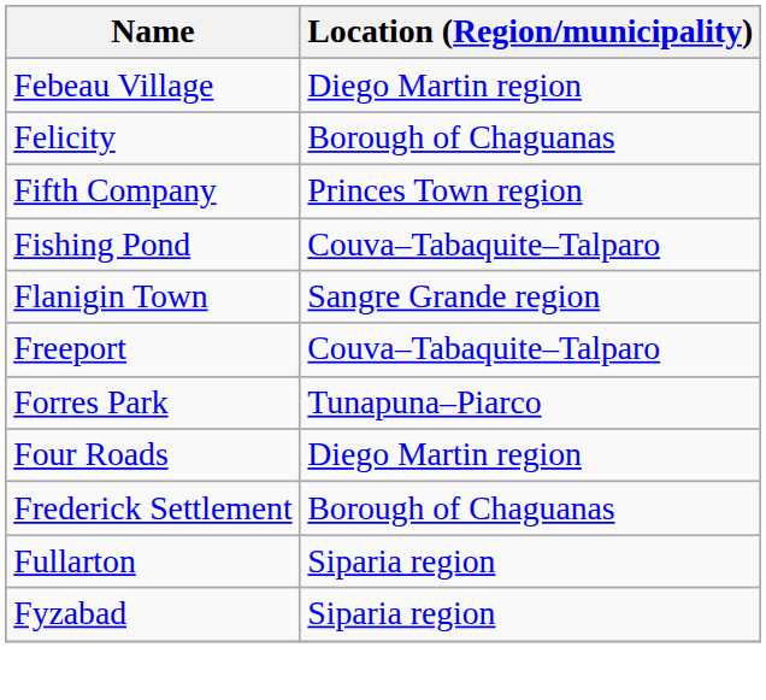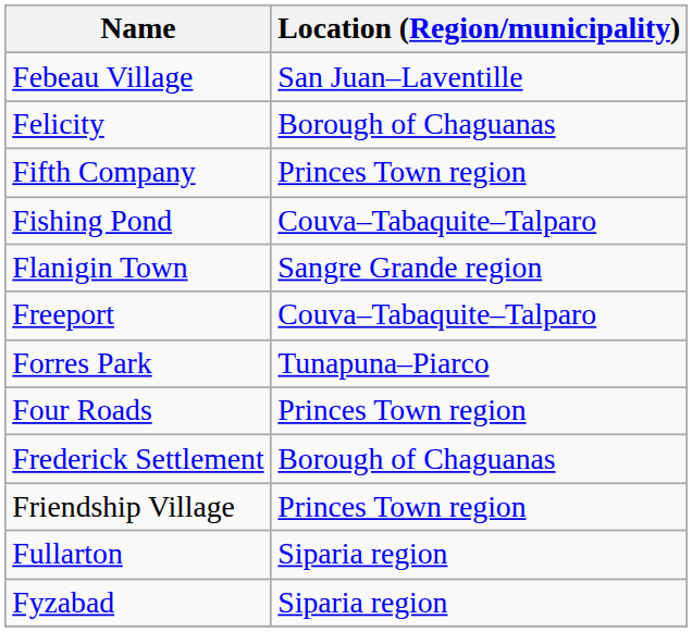 <table class="wikitable">
 <tr>
 <th>Name</th>
 <th>Location (<a href='#'>Region/municipality</a>)</th>
 </tr>
 <tr>
 <td><a href='#'>Febeau Village</a></td>
-<td><a href='#'>Diego Martin region</a></td>
+<td><a href='#'>San Juan–Laventille</a></td>
 </tr>
 <tr>
 <td><a href='#'>Felicity</a></td>
 <td><a href='#'>Borough of Chaguanas</a></td>
 </tr>
 <tr>
 <td><a href='#'>Fifth Company</a></td>
 <td><a href='#'>Princes Town region</a></td>
 </tr>
 <tr>
 <td><a href='#'>Fishing Pond</a></td>
 <td><a href='#'>Couva–Tabaquite–Talparo</a></td>
 </tr>
 <tr>
 <td><a href='#'>Flanigin Town</a></td>
 <td><a href='#'>Sangre Grande region</a></td>
 </tr>
 <tr>
 <td><a href='#'>Freeport</a></td>
 <td><a href='#'>Couva–Tabaquite–Talparo</a></td>
 </tr>
 <tr>
 <td><a href='#'>Forres Park</a></td>
 <td><a href='#'>Tunapuna–Piarco</a></td>
 </tr>
 <tr>
 <td><a href='#'>Four Roads</a></td>
-<td><a href='#'>Diego Martin region</a></td>
+<td><a href='#'>Princes Town region</a></td>
 </tr>
 <tr>
 <td><a href='#'>Frederick Settlement</a></td>
 <td><a href='#'>Borough of Chaguanas</a></td>
+</tr>
+<tr>
+<td>Friendship Village</td>
+<td><a href='#'>Princes Town region</a></td>
 </tr>
 <tr>
 <td><a href='#'>Fullarton</a></td>
 <td><a href='#'>Siparia region</a></td>
 </tr>
 <tr>
 <td><a href='#'>Fyzabad</a></td>
 <td><a href='#'>Siparia region</a></td>
 </tr>
 <tr>
 </tr>
 </table>
